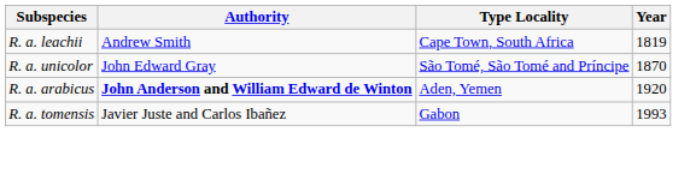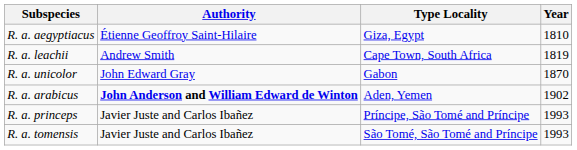 <table class="wikitable">
 <tr>
 <th>Subspecies</th>
 <th><a href='#'>Authority</a></th>
 <th>Type Locality</th>
 <th>Year</th>
+</tr>
+<tr>
+<td><em>R. a. aegyptiacus</em></td>
+<td><a href='#'>Étienne Geoffroy Saint-Hilaire</a></td>
+<td><a href='#'>Giza, Egypt</a></td>
+<td>1810</td>
 </tr>
 <tr>
 <td><em>R. a. leachii</em></td>
 <td><a href='#'>Andrew Smith</a></td>
 <td><a href='#'>Cape Town, South Africa</a></td>
 <td>1819</td>
 </tr>
 <tr>
 <td><em>R. a. unicolor</em></td>
 <td><a href='#'>John Edward Gray</a></td>
-<td><a href='#'>São Tomé, São Tomé and Príncipe</a></td>
+<td><a href='#'>Gabon</a></td>
 <td>1870</td>
 </tr>
 <tr>
 <td><em>R. a. arabicus</em></td>
 <td><strong><a href='#'>John Anderson</a> and <a href='#'>William Edward de Winton</a></strong></td>
 <td><a href='#'>Aden, Yemen</a></td>
-<td>1920</td>
+<td>1902</td>
+</tr>
+<tr>
+<td><em>R. a. princeps</em></td>
+<td>Javier Juste and Carlos Ibañez</td>
+<td><a href='#'>Príncipe, São Tomé and Príncipe</a></td>
+<td>1993</td>
 </tr>
 <tr>
 <td><em>R. a. tomensis</em></td>
 <td>Javier Juste and Carlos Ibañez</td>
-<td><a href='#'>Gabon</a></td>
+<td><a href='#'>São Tomé, São Tomé and Príncipe</a></td>
 <td>1993</td>
 </tr>
 </table>
